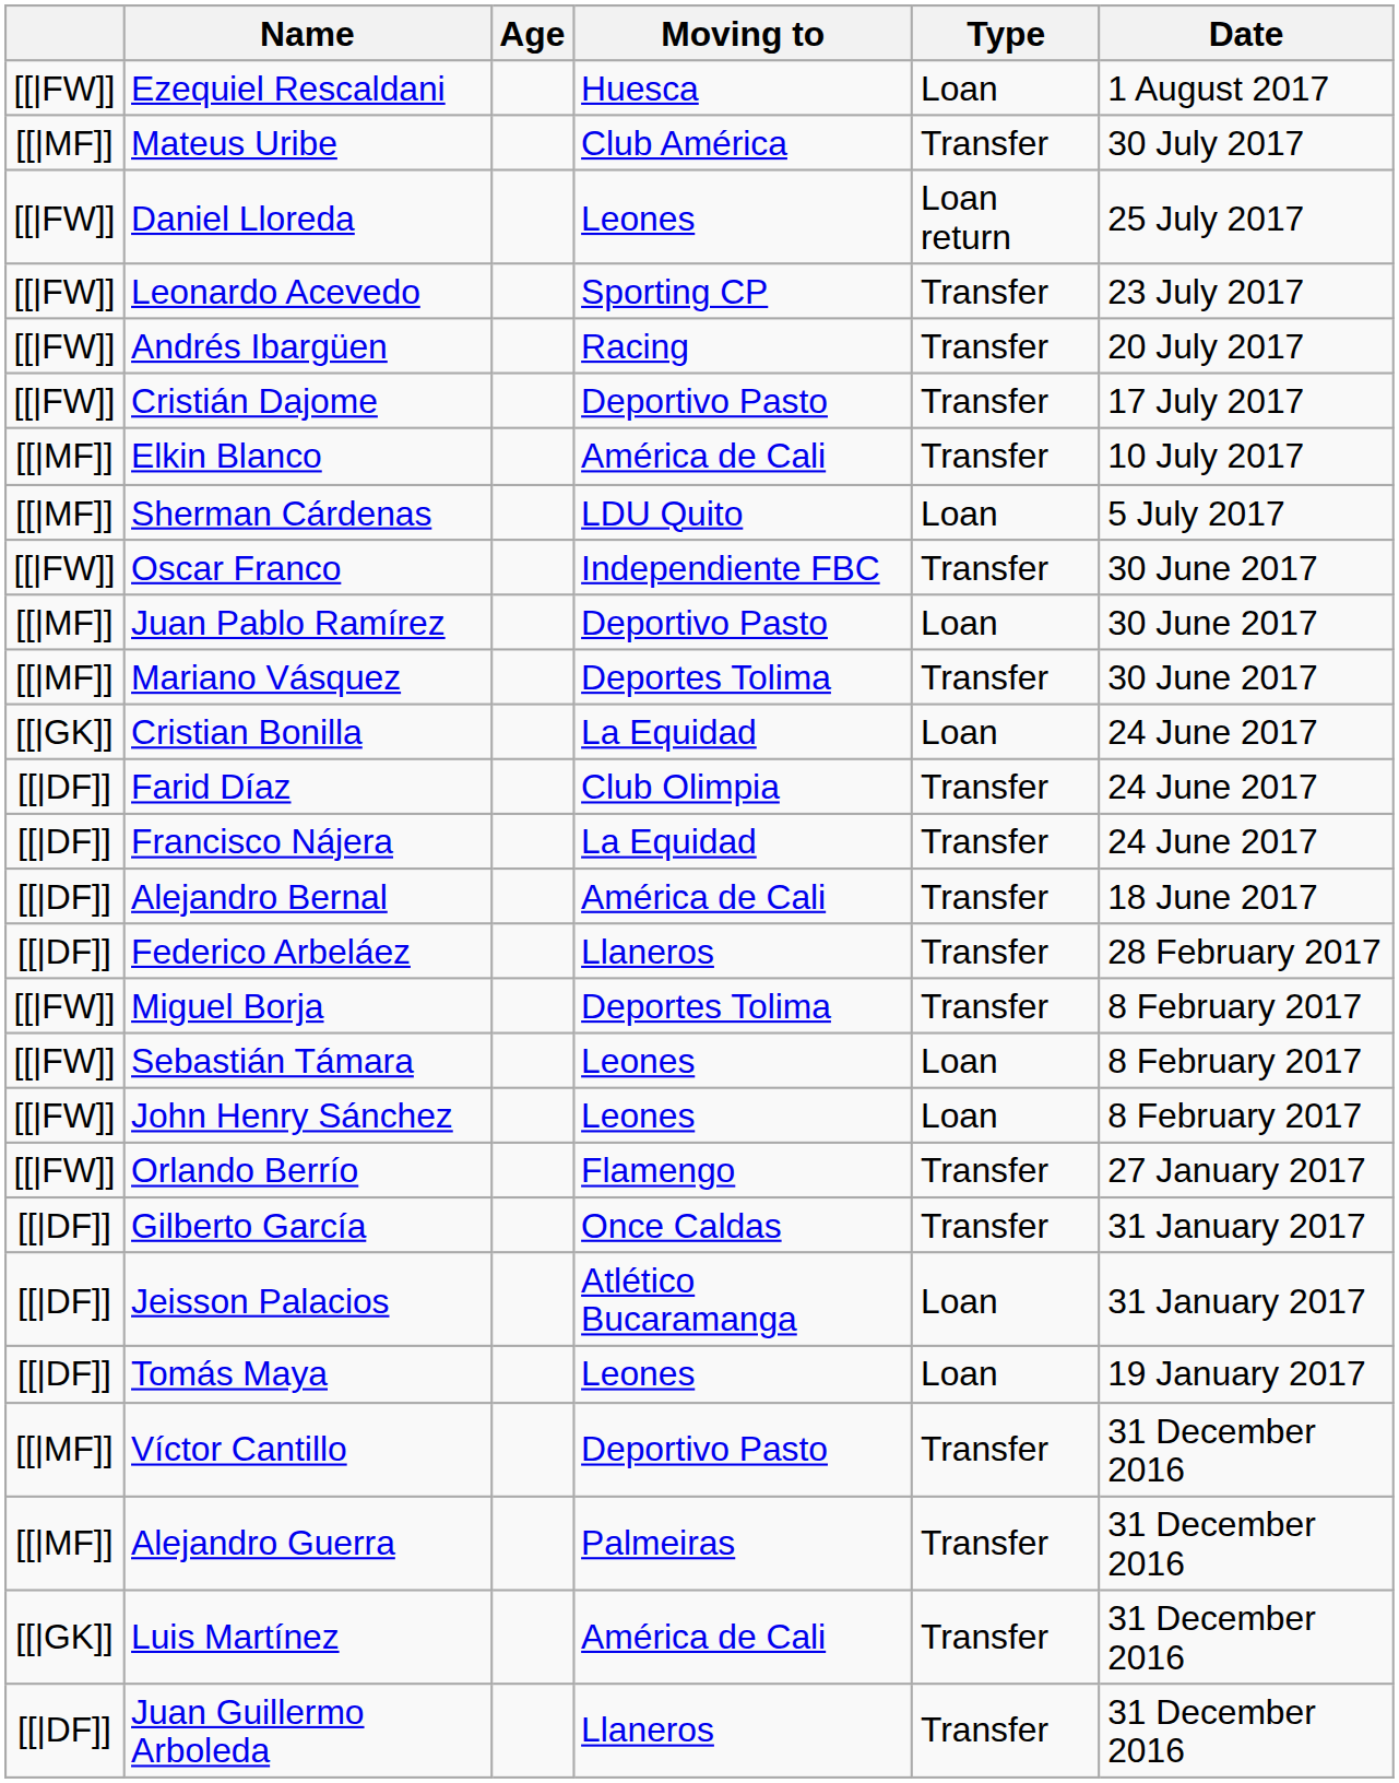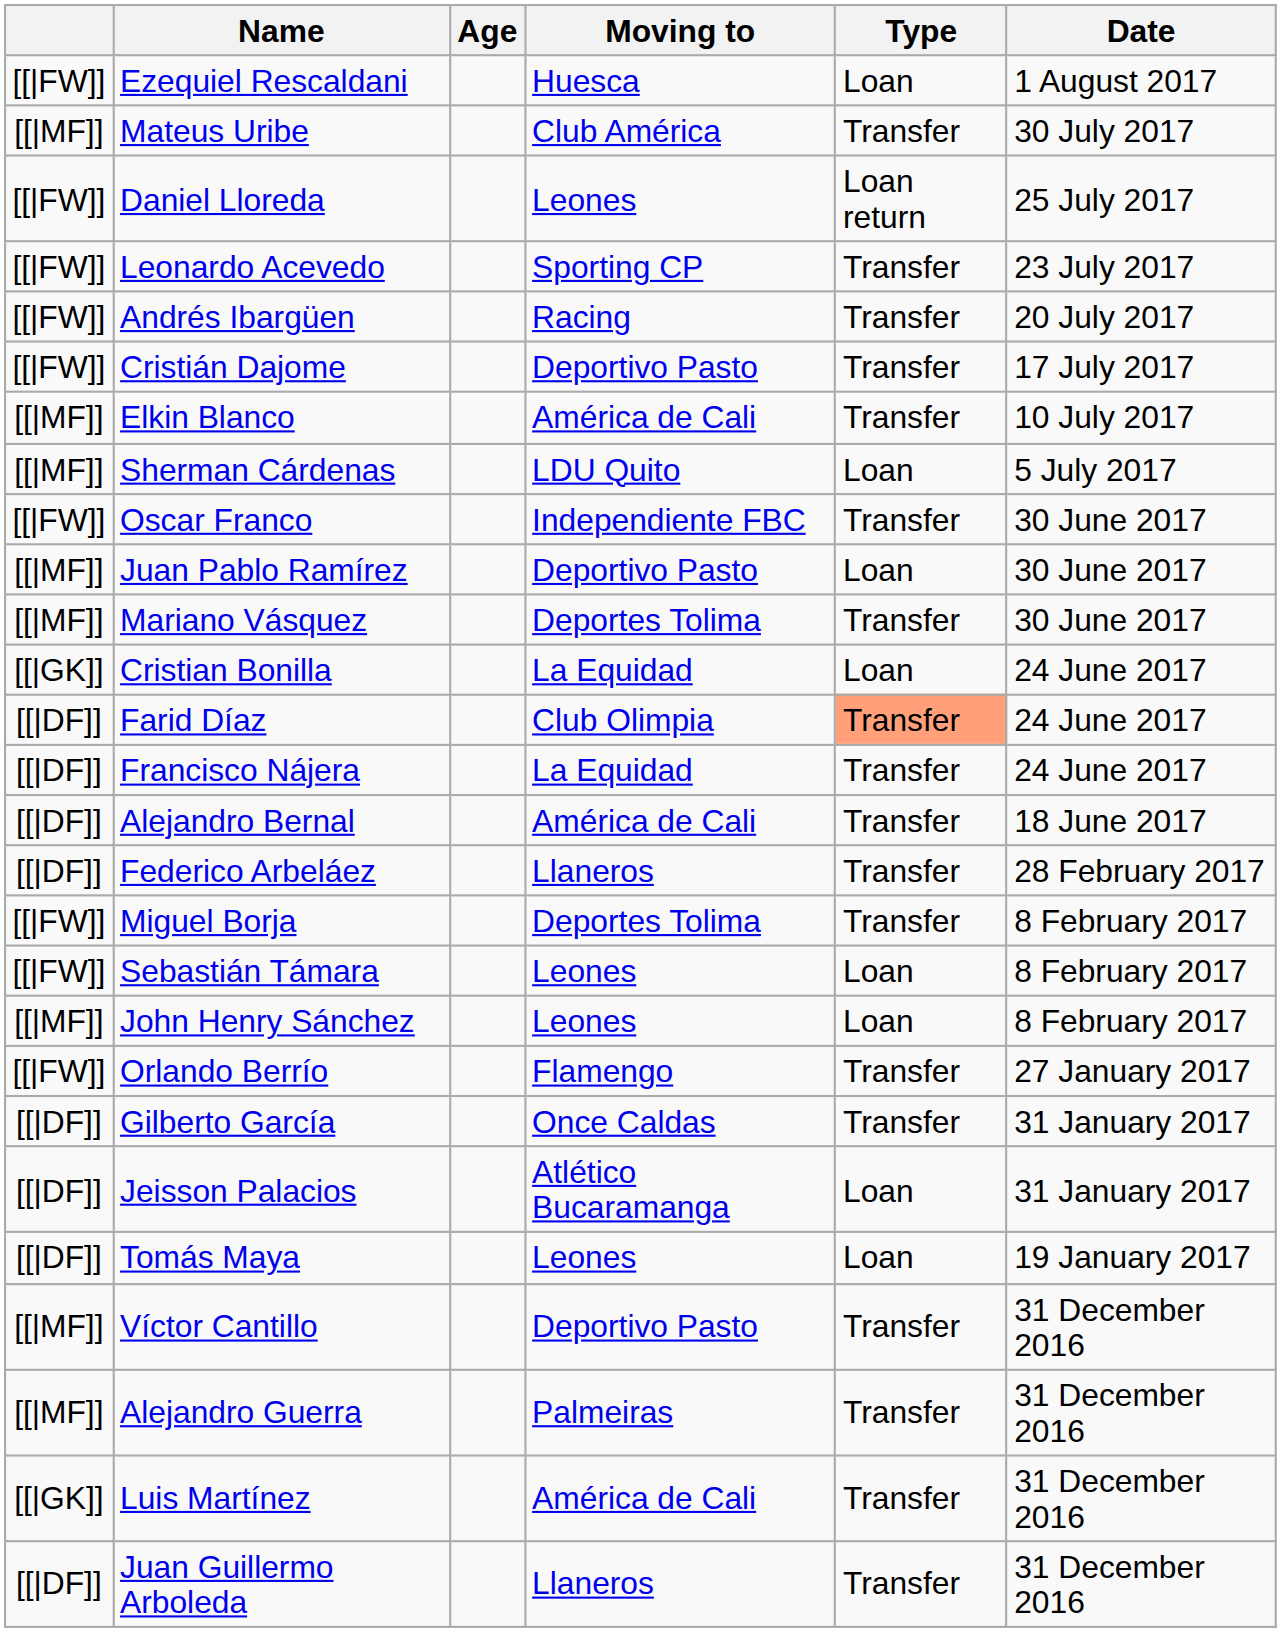 <table class="wikitable sortable" Style="text-align: left;font-size:95%">
 <tr>
 <th></th>
 <th>Name</th>
 <th>Age</th>
 <th>Moving to</th>
 <th>Type</th>
 <th>Date</th>
 </tr>
 <tr>
 <td align=center>[[|FW]]</td>
 <td> <a href='#'>Ezequiel Rescaldani</a></td>
 <td align=center></td>
 <td> <a href='#'>Huesca</a></td>
 <td>Loan</td>
 <td>1 August 2017</td>
 </tr>
 <tr>
 <td align=center>[[|MF]]</td>
 <td> <a href='#'>Mateus Uribe</a></td>
 <td align=center></td>
 <td> <a href='#'>Club América</a></td>
 <td>Transfer</td>
 <td>30 July 2017</td>
 </tr>
 <tr>
 <td align=center>[[|FW]]</td>
 <td> <a href='#'>Daniel Lloreda</a></td>
 <td align=center></td>
 <td> <a href='#'>Leones</a></td>
 <td>Loan return</td>
 <td>25 July 2017</td>
 </tr>
 <tr>
 <td align=center>[[|FW]]</td>
 <td> <a href='#'>Leonardo Acevedo</a></td>
 <td align=center></td>
 <td> <a href='#'>Sporting CP</a></td>
 <td>Transfer</td>
 <td>23 July 2017</td>
 </tr>
 <tr>
 <td align=center>[[|FW]]</td>
 <td> <a href='#'>Andrés Ibargüen</a></td>
 <td align=center></td>
 <td> <a href='#'>Racing</a></td>
 <td>Transfer</td>
 <td>20 July 2017</td>
 </tr>
 <tr>
 <td align=center>[[|FW]]</td>
 <td> <a href='#'>Cristián Dajome</a></td>
 <td align=center></td>
 <td> <a href='#'>Deportivo Pasto</a></td>
 <td>Transfer</td>
 <td>17 July 2017</td>
 </tr>
 <tr>
 <td align=center>[[|MF]]</td>
 <td> <a href='#'>Elkin Blanco</a></td>
 <td align=center></td>
 <td> <a href='#'>América de Cali</a></td>
 <td>Transfer</td>
 <td>10 July 2017</td>
 </tr>
 <tr>
 <td align=center>[[|MF]]</td>
 <td> <a href='#'>Sherman Cárdenas</a></td>
 <td align=center></td>
 <td> <a href='#'>LDU Quito</a></td>
 <td>Loan</td>
 <td>5 July 2017</td>
 </tr>
 <tr>
 <td align=center>[[|FW]]</td>
 <td> <a href='#'>Oscar Franco</a></td>
 <td align=center></td>
 <td> <a href='#'>Independiente FBC</a></td>
 <td>Transfer</td>
 <td>30 June 2017</td>
 </tr>
 <tr>
 <td align=center>[[|MF]]</td>
 <td> <a href='#'>Juan Pablo Ramírez</a></td>
 <td align=center></td>
 <td> <a href='#'>Deportivo Pasto</a></td>
 <td>Loan</td>
 <td>30 June 2017</td>
 </tr>
 <tr>
 <td align=center>[[|MF]]</td>
 <td> <a href='#'>Mariano Vásquez</a></td>
 <td align=center></td>
 <td> <a href='#'>Deportes Tolima</a></td>
 <td>Transfer</td>
 <td>30 June 2017</td>
 </tr>
 <tr>
 <td align=center>[[|GK]]</td>
 <td> <a href='#'>Cristian Bonilla</a></td>
 <td align=center></td>
 <td> <a href='#'>La Equidad</a></td>
 <td>Loan</td>
 <td>24 June 2017</td>
 </tr>
 <tr>
 <td align=center>[[|DF]]</td>
 <td> <a href='#'>Farid Díaz</a></td>
 <td align=center></td>
 <td> <a href='#'>Club Olimpia</a></td>
-<td>Transfer</td>
+<td style="background: lightsalmon;">Transfer</td>
 <td>24 June 2017</td>
 </tr>
 <tr>
 <td align=center>[[|DF]]</td>
 <td> <a href='#'>Francisco Nájera</a></td>
 <td align=center></td>
 <td> <a href='#'>La Equidad</a></td>
 <td>Transfer</td>
 <td>24 June 2017</td>
 </tr>
 <tr>
 <td align=center>[[|DF]]</td>
 <td> <a href='#'>Alejandro Bernal</a></td>
 <td align=center></td>
 <td> <a href='#'>América de Cali</a></td>
 <td>Transfer</td>
 <td>18 June 2017</td>
 </tr>
 <tr>
 <td align=center>[[|DF]]</td>
 <td> <a href='#'>Federico Arbeláez</a></td>
 <td align=center></td>
 <td> <a href='#'>Llaneros</a></td>
 <td>Transfer</td>
 <td>28 February 2017</td>
 </tr>
 <tr>
 <td align=center>[[|FW]]</td>
 <td> <a href='#'>Miguel Borja</a></td>
 <td align=center></td>
 <td> <a href='#'>Deportes Tolima</a></td>
 <td>Transfer</td>
 <td>8 February 2017</td>
 </tr>
 <tr>
 <td align=center>[[|FW]]</td>
 <td> <a href='#'>Sebastián Támara</a></td>
 <td align=center></td>
 <td> <a href='#'>Leones</a></td>
 <td>Loan</td>
 <td>8 February 2017</td>
 </tr>
 <tr>
-<td align=center>[[|FW]]</td>
+<td align=center>[[|MF]]</td>
 <td> <a href='#'>John Henry Sánchez</a></td>
 <td align=center></td>
 <td> <a href='#'>Leones</a></td>
 <td>Loan</td>
 <td>8 February 2017</td>
 </tr>
 <tr>
 <td align=center>[[|FW]]</td>
 <td> <a href='#'>Orlando Berrío</a></td>
 <td align=center></td>
 <td> <a href='#'>Flamengo</a></td>
 <td>Transfer</td>
 <td>27 January 2017</td>
 </tr>
 <tr>
 <td align=center>[[|DF]]</td>
 <td> <a href='#'>Gilberto García</a></td>
 <td align=center></td>
 <td> <a href='#'>Once Caldas</a></td>
 <td>Transfer</td>
 <td>31 January 2017</td>
 </tr>
 <tr>
 <td align=center>[[|DF]]</td>
 <td> <a href='#'>Jeisson Palacios</a></td>
 <td align=center></td>
 <td> <a href='#'>Atlético Bucaramanga</a></td>
 <td>Loan</td>
 <td>31 January 2017</td>
 </tr>
 <tr>
 <td align=center>[[|DF]]</td>
 <td> <a href='#'>Tomás Maya</a></td>
 <td align=center></td>
 <td> <a href='#'>Leones</a></td>
 <td>Loan</td>
 <td>19 January 2017</td>
 </tr>
 <tr>
 <td align=center>[[|MF]]</td>
 <td> <a href='#'>Víctor Cantillo</a></td>
 <td align=center></td>
 <td> <a href='#'>Deportivo Pasto</a></td>
 <td>Transfer</td>
 <td>31 December 2016</td>
 </tr>
 <tr>
 <td align=center>[[|MF]]</td>
 <td> <a href='#'>Alejandro Guerra</a></td>
 <td align=center></td>
 <td> <a href='#'>Palmeiras</a></td>
 <td>Transfer</td>
 <td>31 December 2016</td>
 </tr>
 <tr>
 <td align=center>[[|GK]]</td>
 <td> <a href='#'>Luis Martínez</a></td>
 <td align=center></td>
 <td> <a href='#'>América de Cali</a></td>
 <td>Transfer</td>
 <td>31 December 2016</td>
 </tr>
 <tr>
 <td align=center>[[|DF]]</td>
 <td> <a href='#'>Juan Guillermo Arboleda</a></td>
 <td align=center></td>
 <td> <a href='#'>Llaneros</a></td>
 <td>Transfer</td>
 <td>31 December 2016</td>
 </tr>
 </table>
